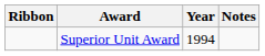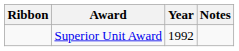 <table class="wikitable">
 <tr>
 <th>Ribbon</th>
 <th>Award</th>
 <th>Year</th>
 <th>Notes</th>
 </tr>
 <tr>
 <td></td>
 <td><a href='#'>Superior Unit Award</a></td>
-<td>1994</td>
+<td>1992</td>
 <td></td>
 </tr>
 </table>
